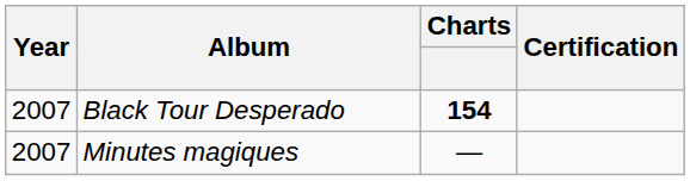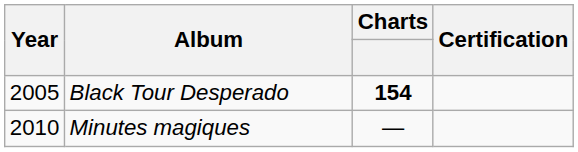 <table class="wikitable">
 <tr>
 <th align="center" rowspan="2" width="10">Year</th>
 <th align="center" rowspan="2" width="200">Album</th>
 <th align="center" colspan="1">Charts</th>
 <th align="center" rowspan="2" width="50">Certification</th>
 </tr>
 <tr>
 <th width="20"><br></th>
 </tr>
 <tr>
-<td align="center">2007</td>
+<td align="center">2005</td>
 <td><em>Black Tour Desperado</em></td>
 <td align="center"><strong>154</strong></td>
 <td align="center"></td>
 </tr>
 <tr>
-<td align="center">2007</td>
+<td align="center">2010</td>
 <td><em>Minutes magiques</em></td>
 <td align="center">—</td>
 <td align="center"></td>
 </tr>
 </table>
